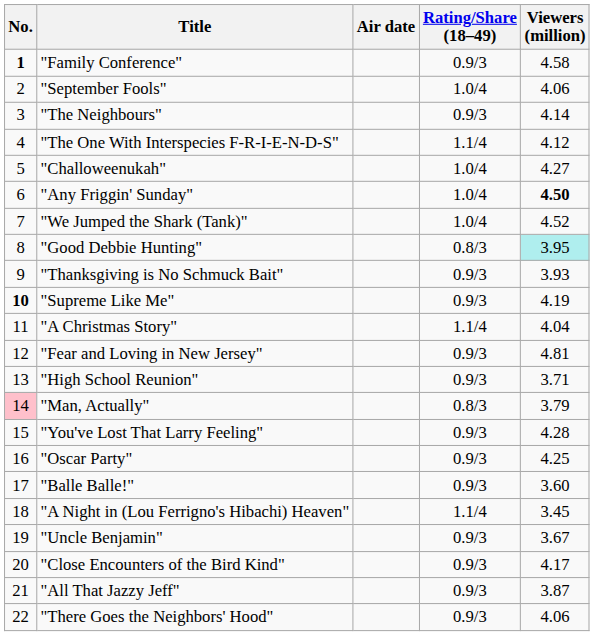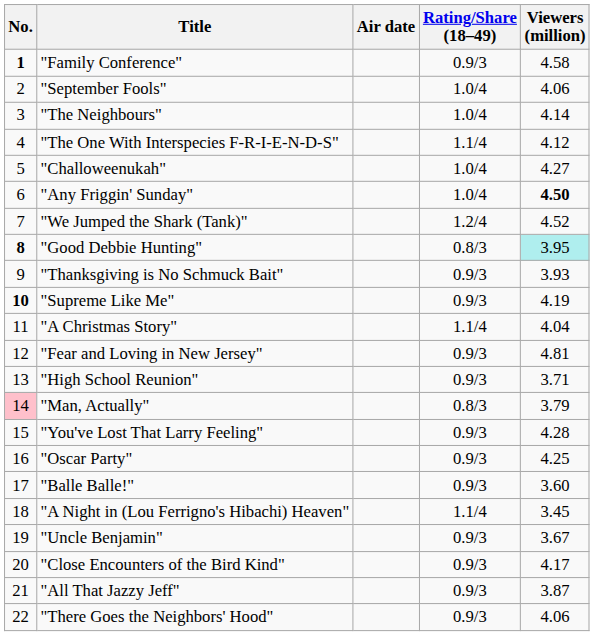 <table class="wikitable sortable">
 <tr>
 <th>No.</th>
 <th>Title</th>
 <th>Air date</th>
 <th><a href='#'>Rating/Share</a><br>(18–49)</th>
 <th>Viewers<br>(million)</th>
 </tr>
 <tr>
 <td style="text-align:center"><strong>1</strong></td>
 <td>"Family Conference"</td>
 <td></td>
 <td style="text-align:center">0.9/3</td>
 <td style="text-align:center">4.58</td>
 </tr>
 <tr>
 <td style="text-align:center">2</td>
 <td>"September Fools"</td>
 <td></td>
 <td style="text-align:center">1.0/4</td>
 <td style="text-align:center">4.06</td>
 </tr>
 <tr>
 <td style="text-align:center">3</td>
 <td>"The Neighbours"</td>
 <td></td>
-<td style="text-align:center">0.9/3</td>
+<td style="text-align:center">1.0/4</td>
 <td style="text-align:center">4.14</td>
 </tr>
 <tr>
 <td style="text-align:center">4</td>
 <td>"The One With Interspecies F-R-I-E-N-D-S"</td>
 <td></td>
 <td style="text-align:center">1.1/4</td>
 <td style="text-align:center">4.12</td>
 </tr>
 <tr>
 <td style="text-align:center">5</td>
 <td>"Challoweenukah"</td>
 <td></td>
 <td style="text-align:center">1.0/4</td>
 <td style="text-align:center">4.27</td>
 </tr>
 <tr>
 <td style="text-align:center">6</td>
 <td>"Any Friggin' Sunday"</td>
 <td></td>
 <td style="text-align:center">1.0/4</td>
 <td style="text-align:center"><strong>4.50</strong></td>
 </tr>
 <tr>
 <td style="text-align:center">7</td>
 <td>"We Jumped the Shark (Tank)"</td>
 <td></td>
-<td style="text-align:center">1.0/4</td>
+<td style="text-align:center">1.2/4</td>
 <td style="text-align:center">4.52</td>
 </tr>
 <tr>
-<td style="text-align:center">8</td>
+<td style="text-align:center"><strong>8</strong></td>
 <td>"Good Debbie Hunting"</td>
 <td></td>
 <td style="text-align:center">0.8/3</td>
 <td style="background: paleturquoise; text-align:center">3.95</td>
 </tr>
 <tr>
 <td style="text-align:center">9</td>
 <td>"Thanksgiving is No Schmuck Bait"</td>
 <td></td>
 <td style="text-align:center">0.9/3</td>
 <td style="text-align:center">3.93</td>
 </tr>
 <tr>
 <td style="text-align:center"><strong>10</strong></td>
 <td>"Supreme Like Me"</td>
 <td></td>
 <td style="text-align:center">0.9/3</td>
 <td style="text-align:center">4.19</td>
 </tr>
 <tr>
 <td style="text-align:center">11</td>
 <td>"A Christmas Story"</td>
 <td></td>
 <td style="text-align:center">1.1/4</td>
 <td style="text-align:center">4.04</td>
 </tr>
 <tr>
 <td style="text-align:center">12</td>
 <td>"Fear and Loving in New Jersey"</td>
 <td></td>
 <td style="text-align:center">0.9/3</td>
 <td style="text-align:center">4.81</td>
 </tr>
 <tr>
 <td style="text-align:center">13</td>
 <td>"High School Reunion"</td>
 <td></td>
 <td style="text-align:center">0.9/3</td>
 <td style="text-align:center">3.71</td>
 </tr>
 <tr>
 <td style="background: pink; text-align:center">14</td>
 <td>"Man, Actually"</td>
 <td></td>
 <td style="text-align:center">0.8/3</td>
 <td style="text-align:center">3.79</td>
 </tr>
 <tr>
 <td style="text-align:center">15</td>
 <td>"You've Lost That Larry Feeling"</td>
 <td></td>
 <td style="text-align:center">0.9/3</td>
 <td style="text-align:center">4.28</td>
 </tr>
 <tr>
 <td style="text-align:center">16</td>
 <td>"Oscar Party"</td>
 <td></td>
 <td style="text-align:center">0.9/3</td>
 <td style="text-align:center">4.25</td>
 </tr>
 <tr>
 <td style="text-align:center">17</td>
 <td>"Balle Balle!"</td>
 <td></td>
 <td style="text-align:center">0.9/3</td>
 <td style="text-align:center">3.60</td>
 </tr>
 <tr>
 <td style="text-align:center">18</td>
 <td>"A Night in (Lou Ferrigno's Hibachi) Heaven"</td>
 <td></td>
 <td style="text-align:center">1.1/4</td>
 <td style="text-align:center">3.45</td>
 </tr>
 <tr>
 <td style="text-align:center">19</td>
 <td>"Uncle Benjamin"</td>
 <td></td>
 <td style="text-align:center">0.9/3</td>
 <td style="text-align:center">3.67</td>
 </tr>
 <tr>
 <td style="text-align:center">20</td>
 <td>"Close Encounters of the Bird Kind"</td>
 <td></td>
 <td style="text-align:center">0.9/3</td>
 <td style="text-align:center">4.17</td>
 </tr>
 <tr>
 <td style="text-align:center">21</td>
 <td>"All That Jazzy Jeff"</td>
 <td></td>
 <td style="text-align:center">0.9/3</td>
 <td style="text-align:center">3.87</td>
 </tr>
 <tr>
 <td style="text-align:center">22</td>
 <td>"There Goes the Neighbors' Hood"</td>
 <td></td>
 <td style="text-align:center">0.9/3</td>
 <td style="text-align:center">4.06</td>
 </tr>
 </table>
